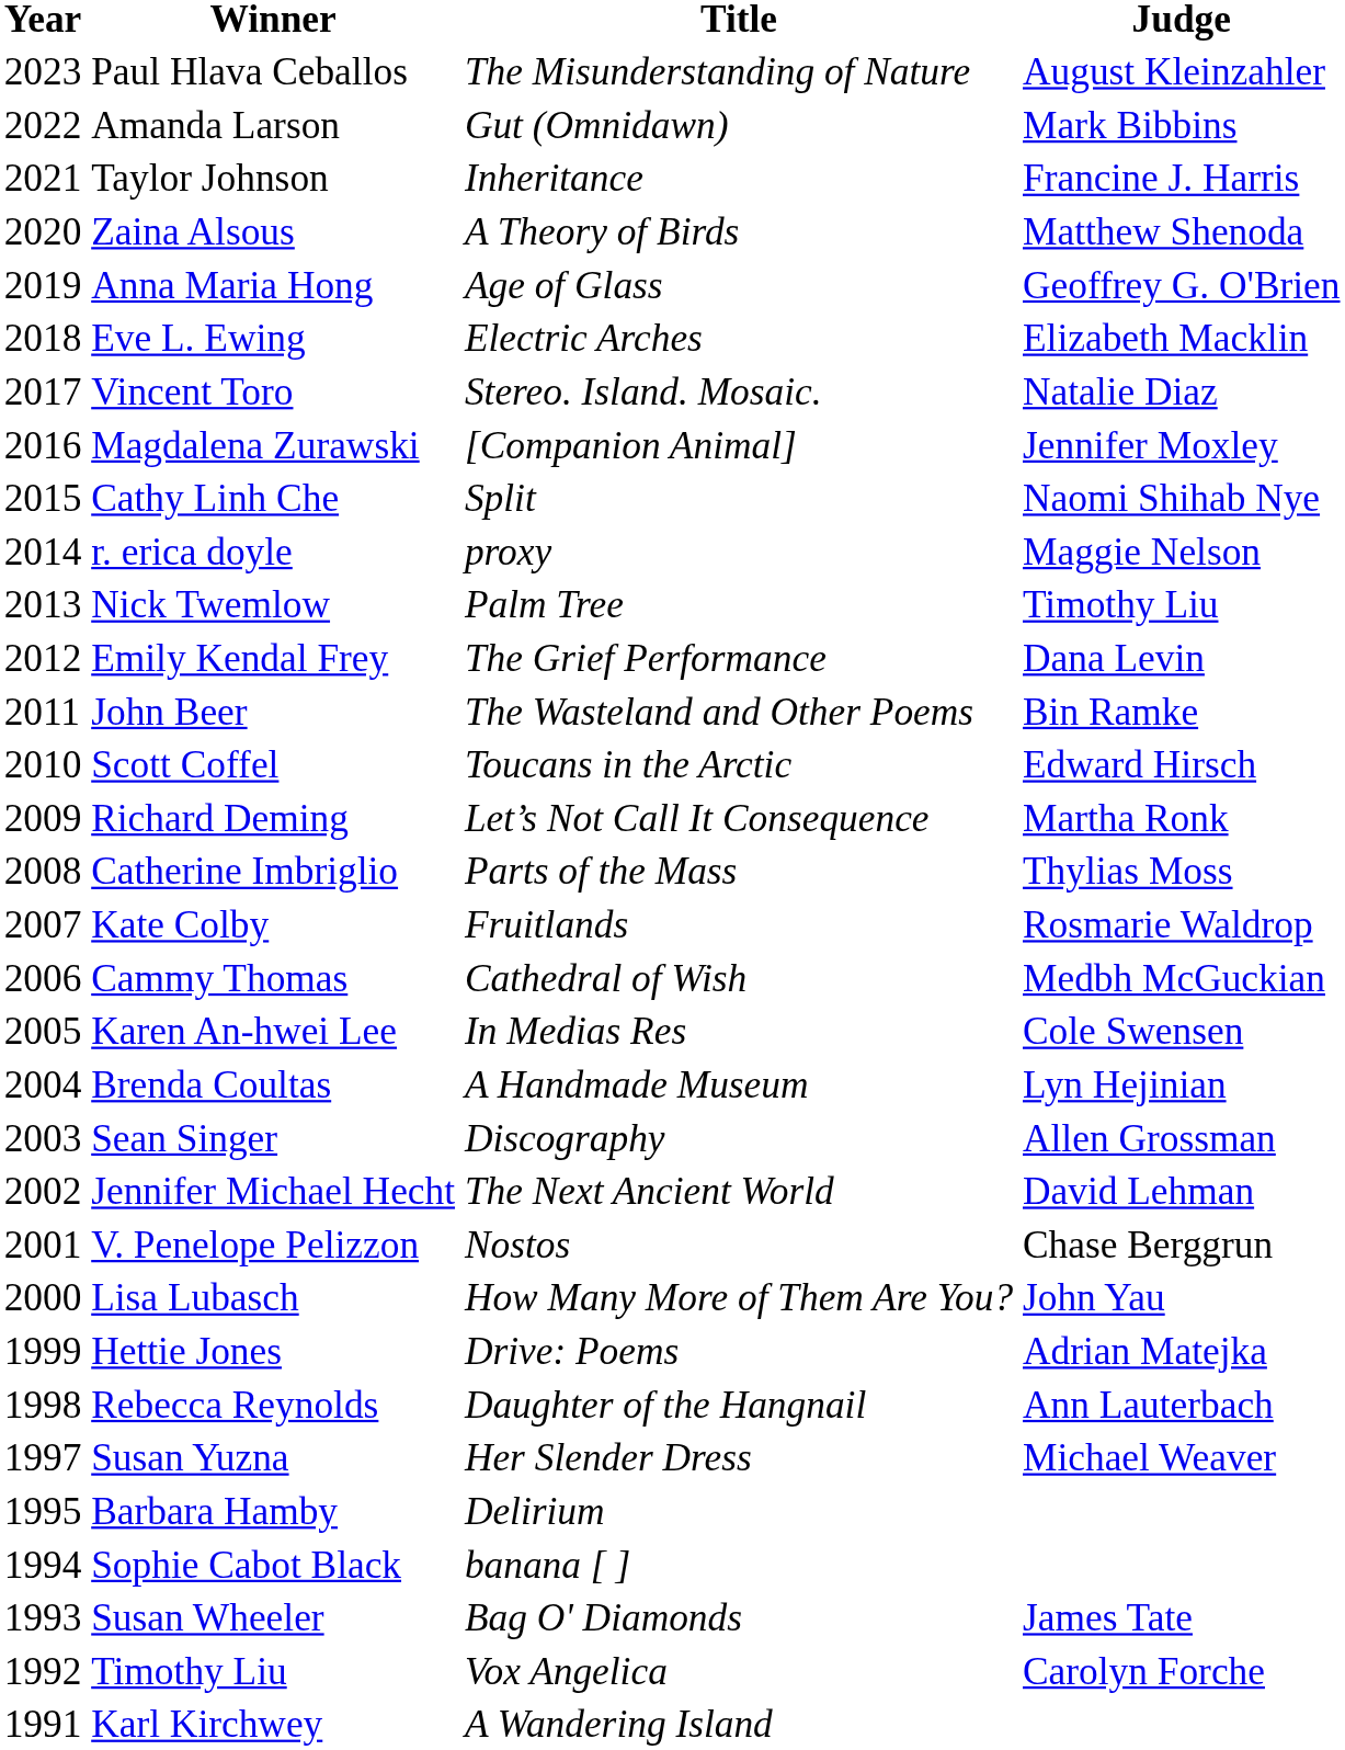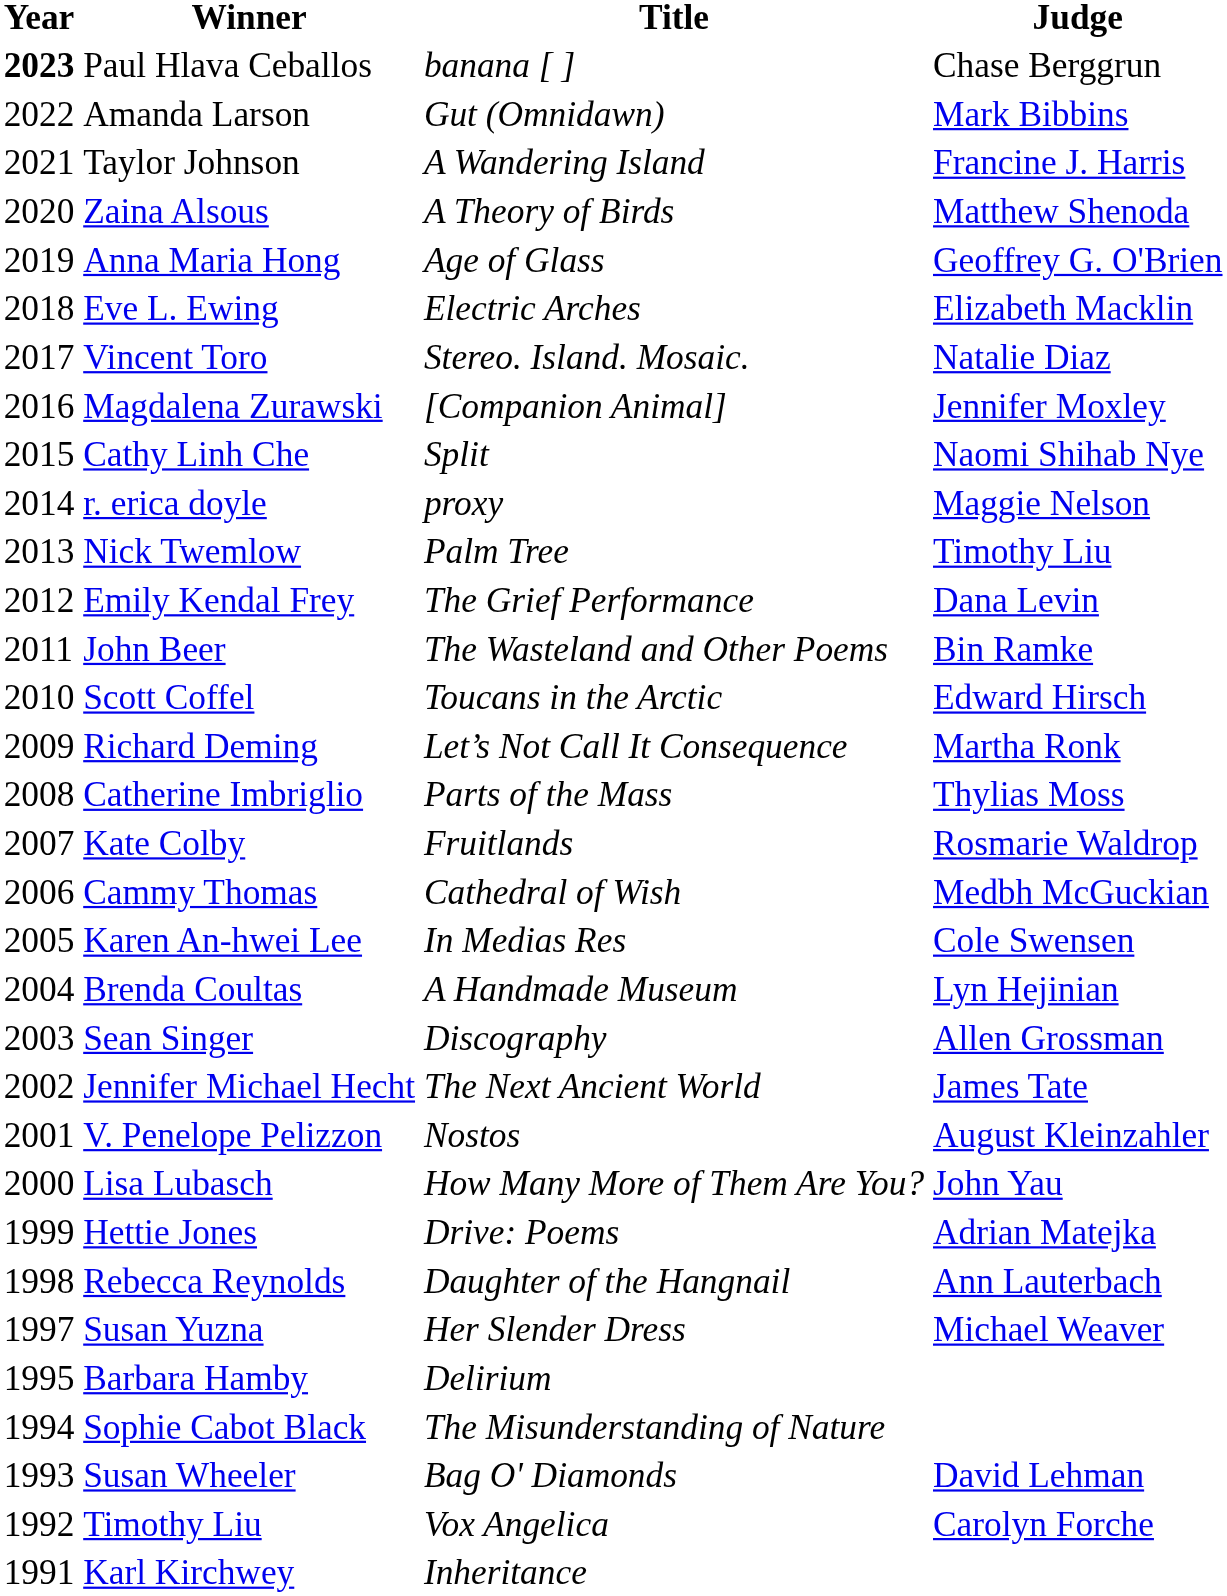 <table class="sortable">
 <tr>
 <th>Year</th>
 <th>Winner</th>
 <th>Title</th>
 <th>Judge</th>
 </tr>
 <tr>
-<td>2023</td>
+<td><strong>2023</strong></td>
 <td>Paul Hlava Ceballos</td>
-<td><em>The Misunderstanding of Nature</em></td>
-<td><a href='#'>August Kleinzahler</a></td>
+<td><em>banana [  ]</em></td>
+<td>Chase Berggrun</td>
 </tr>
 <tr>
 <td>2022</td>
 <td>Amanda Larson</td>
 <td><em>Gut (Omnidawn)</em></td>
 <td><a href='#'>Mark Bibbins</a></td>
 </tr>
 <tr>
 <td>2021</td>
 <td>Taylor Johnson</td>
-<td><em>Inheritance</em></td>
+<td><em>A Wandering Island</em></td>
 <td><a href='#'>Francine J. Harris</a></td>
 </tr>
 <tr>
 <td>2020</td>
 <td><a href='#'>Zaina Alsous</a></td>
 <td><em>A Theory of Birds</em></td>
 <td><a href='#'>Matthew Shenoda</a></td>
 </tr>
 <tr>
 <td>2019</td>
 <td><a href='#'>Anna Maria Hong</a></td>
 <td><em>Age of Glass</em></td>
 <td><a href='#'>Geoffrey G. O'Brien</a></td>
 </tr>
 <tr>
 <td>2018</td>
 <td><a href='#'>Eve L. Ewing</a></td>
 <td><em>Electric Arches</em></td>
 <td><a href='#'>Elizabeth Macklin</a></td>
 </tr>
 <tr>
 <td>2017</td>
 <td><a href='#'>Vincent Toro</a></td>
 <td><em>Stereo. Island. Mosaic.</em></td>
 <td><a href='#'>Natalie Diaz</a></td>
 </tr>
 <tr>
 <td>2016</td>
 <td><a href='#'>Magdalena Zurawski</a></td>
 <td><em>[Companion Animal]</em></td>
 <td><a href='#'>Jennifer Moxley</a></td>
 </tr>
 <tr>
 <td>2015</td>
 <td><a href='#'>Cathy Linh Che</a></td>
 <td><em>Split</em></td>
 <td><a href='#'>Naomi Shihab Nye</a></td>
 </tr>
 <tr>
 <td>2014</td>
 <td><a href='#'>r. erica doyle</a></td>
 <td><em>proxy</em></td>
 <td><a href='#'>Maggie Nelson</a></td>
 </tr>
 <tr>
 <td>2013</td>
 <td><a href='#'>Nick Twemlow</a></td>
 <td><em>Palm Tree</em></td>
 <td><a href='#'>Timothy Liu</a></td>
 </tr>
 <tr>
 <td>2012</td>
 <td><a href='#'>Emily Kendal Frey</a></td>
 <td><em>The Grief Performance</em></td>
 <td><a href='#'>Dana Levin</a></td>
 </tr>
 <tr>
 <td>2011</td>
 <td><a href='#'>John Beer</a></td>
 <td><em>The Wasteland and Other Poems</em></td>
 <td><a href='#'>Bin Ramke</a></td>
 </tr>
 <tr>
 <td>2010</td>
 <td><a href='#'>Scott Coffel</a></td>
 <td><em>Toucans in the Arctic</em></td>
 <td><a href='#'>Edward Hirsch</a></td>
 </tr>
 <tr>
 <td>2009</td>
 <td><a href='#'>Richard Deming</a></td>
 <td><em>Let’s Not Call It Consequence</em></td>
 <td><a href='#'>Martha Ronk</a></td>
 </tr>
 <tr>
 <td>2008</td>
 <td><a href='#'>Catherine Imbriglio</a></td>
 <td><em>Parts of the Mass</em></td>
 <td><a href='#'>Thylias Moss</a></td>
 </tr>
 <tr>
 <td>2007</td>
 <td><a href='#'>Kate Colby</a></td>
 <td><em>Fruitlands</em></td>
 <td><a href='#'>Rosmarie Waldrop</a></td>
 </tr>
 <tr>
 <td>2006</td>
 <td><a href='#'>Cammy Thomas</a></td>
 <td><em>Cathedral of Wish</em></td>
 <td><a href='#'>Medbh McGuckian</a></td>
 </tr>
 <tr>
 <td>2005</td>
 <td><a href='#'>Karen An-hwei Lee</a></td>
 <td><em>In Medias Res</em></td>
 <td><a href='#'>Cole Swensen</a></td>
 </tr>
 <tr>
 <td>2004</td>
 <td><a href='#'>Brenda Coultas</a></td>
 <td><em>A Handmade Museum</em></td>
 <td><a href='#'>Lyn Hejinian</a></td>
 </tr>
 <tr>
 <td>2003</td>
 <td><a href='#'>Sean Singer</a></td>
 <td><em>Discography</em></td>
 <td><a href='#'>Allen Grossman</a></td>
 </tr>
 <tr>
 <td>2002</td>
 <td><a href='#'>Jennifer Michael Hecht</a></td>
 <td><em>The Next Ancient World</em></td>
-<td><a href='#'>David Lehman</a></td>
+<td><a href='#'>James Tate</a></td>
 </tr>
 <tr>
 <td>2001</td>
 <td><a href='#'>V. Penelope Pelizzon</a></td>
 <td><em>Nostos</em></td>
-<td>Chase Berggrun</td>
+<td><a href='#'>August Kleinzahler</a></td>
 </tr>
 <tr>
 <td>2000</td>
 <td><a href='#'>Lisa Lubasch</a></td>
 <td><em>How Many More of Them Are You?</em></td>
 <td><a href='#'>John Yau</a></td>
 </tr>
 <tr>
 <td>1999</td>
 <td><a href='#'>Hettie Jones</a></td>
 <td><em>Drive: Poems</em></td>
 <td><a href='#'>Adrian Matejka</a></td>
 </tr>
 <tr>
 <td>1998</td>
 <td><a href='#'>Rebecca Reynolds</a></td>
 <td><em>Daughter of the Hangnail</em></td>
 <td><a href='#'>Ann Lauterbach</a></td>
 </tr>
 <tr>
 <td>1997</td>
 <td><a href='#'>Susan Yuzna</a></td>
 <td><em>Her Slender Dress</em></td>
 <td><a href='#'>Michael Weaver</a></td>
 </tr>
 <tr>
 <td>1995</td>
 <td><a href='#'>Barbara Hamby</a></td>
 <td><em>Delirium</em></td>
 </tr>
 <tr>
 <td>1994</td>
 <td><a href='#'>Sophie Cabot Black</a></td>
-<td><em>banana [  ]</em></td>
+<td><em>The Misunderstanding of Nature</em></td>
 <td></td>
 </tr>
 <tr>
 <td>1993</td>
 <td><a href='#'>Susan Wheeler</a></td>
 <td><em>Bag O' Diamonds</em></td>
-<td><a href='#'>James Tate</a></td>
+<td><a href='#'>David Lehman</a></td>
 </tr>
 <tr>
 <td>1992</td>
 <td><a href='#'>Timothy Liu</a></td>
 <td><em>Vox Angelica</em></td>
 <td><a href='#'>Carolyn Forche</a></td>
 </tr>
 <tr>
 <td>1991</td>
 <td><a href='#'>Karl Kirchwey</a></td>
-<td><em>A Wandering Island</em></td>
+<td><em>Inheritance</em></td>
 <td></td>
 </tr>
 </table>
